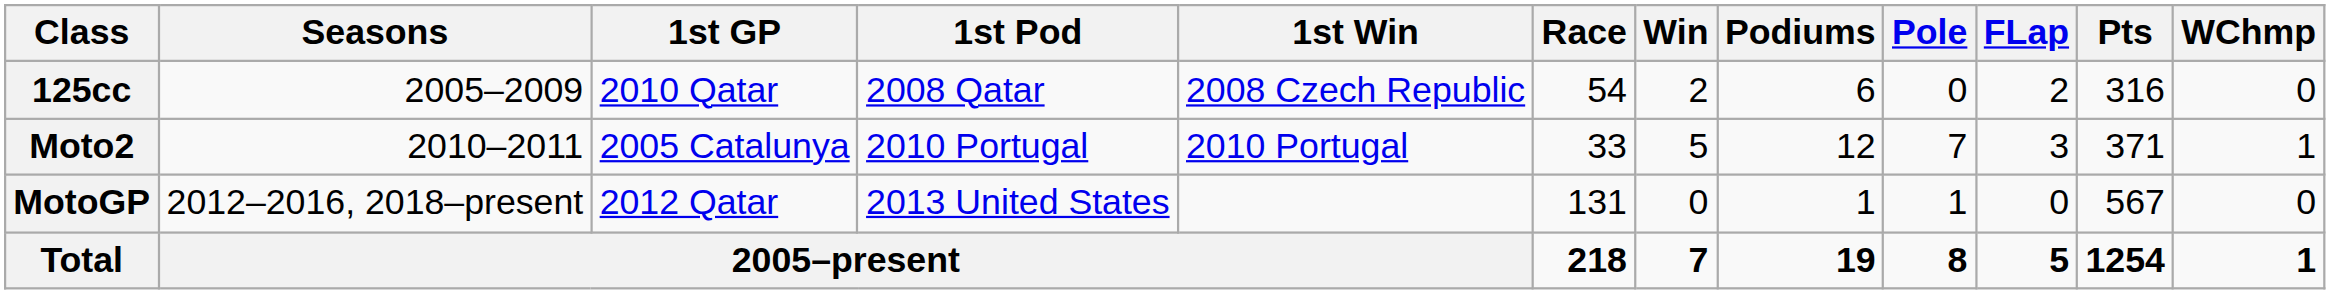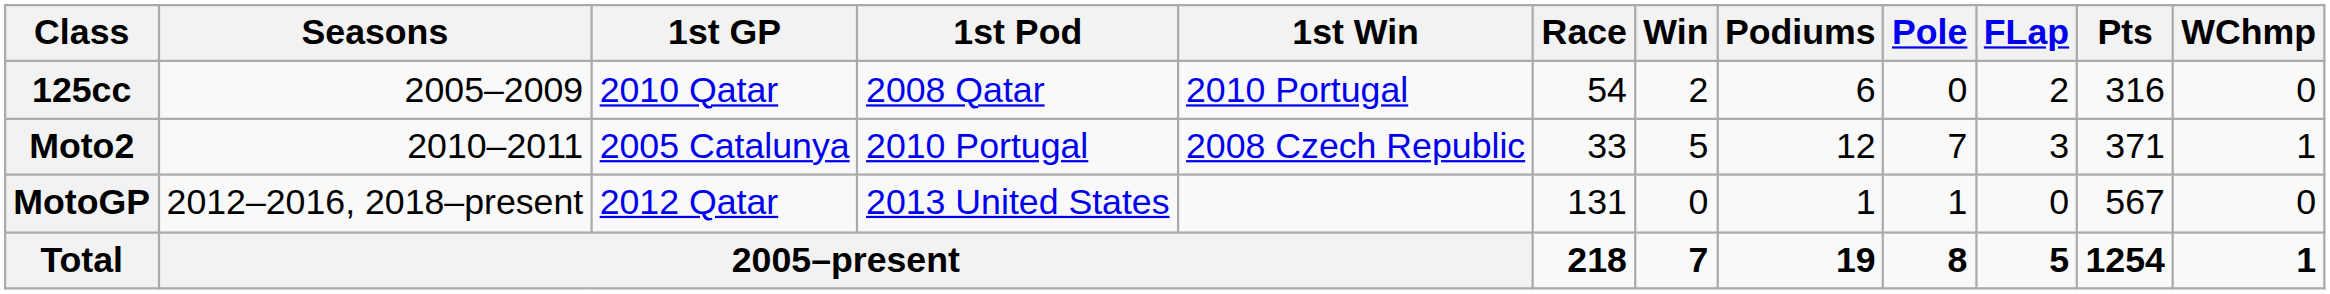 <table class="wikitable" style=text-align:right>
 <tr>
 <th>Class</th>
 <th>Seasons</th>
 <th>1st GP</th>
 <th>1st Pod</th>
 <th>1st Win</th>
 <th>Race</th>
 <th>Win</th>
 <th>Podiums</th>
 <th><a href='#'>Pole</a></th>
 <th><a href='#'>FLap</a></th>
 <th>Pts</th>
 <th>WChmp</th>
 </tr>
 <tr>
 <th>125cc</th>
 <td>2005–2009</td>
 <td align=left><a href='#'>2010 Qatar</a></td>
 <td align=left><a href='#'>2008 Qatar</a></td>
-<td align=left><a href='#'>2008 Czech Republic</a></td>
+<td align=left><a href='#'>2010 Portugal</a></td>
 <td>54</td>
 <td>2</td>
 <td>6</td>
 <td>0</td>
 <td>2</td>
 <td>316</td>
 <td>0</td>
 </tr>
 <tr>
 <th>Moto2</th>
 <td>2010–2011</td>
 <td align=left><a href='#'>2005 Catalunya</a></td>
 <td align=left><a href='#'>2010 Portugal</a></td>
-<td align=left><a href='#'>2010 Portugal</a></td>
+<td align=left><a href='#'>2008 Czech Republic</a></td>
 <td>33</td>
 <td>5</td>
 <td>12</td>
 <td>7</td>
 <td>3</td>
 <td>371</td>
 <td>1</td>
 </tr>
 <tr>
 <th>MotoGP</th>
 <td>2012–2016, 2018–present</td>
 <td align=left><a href='#'>2012 Qatar</a></td>
 <td align=left><a href='#'>2013 United States</a></td>
 <td align=left></td>
 <td>131</td>
 <td>0</td>
 <td>1</td>
 <td>1</td>
 <td>0</td>
 <td>567</td>
 <td>0</td>
 </tr>
 <tr>
 <th>Total</th>
 <th colspan=4>2005–present</th>
 <td><strong>218</strong></td>
 <td><strong>7</strong></td>
 <td><strong>19</strong></td>
 <td><strong>8</strong></td>
 <td><strong>5</strong></td>
 <td><strong>1254</strong></td>
 <td><strong>1</strong></td>
 </tr>
 </table>
